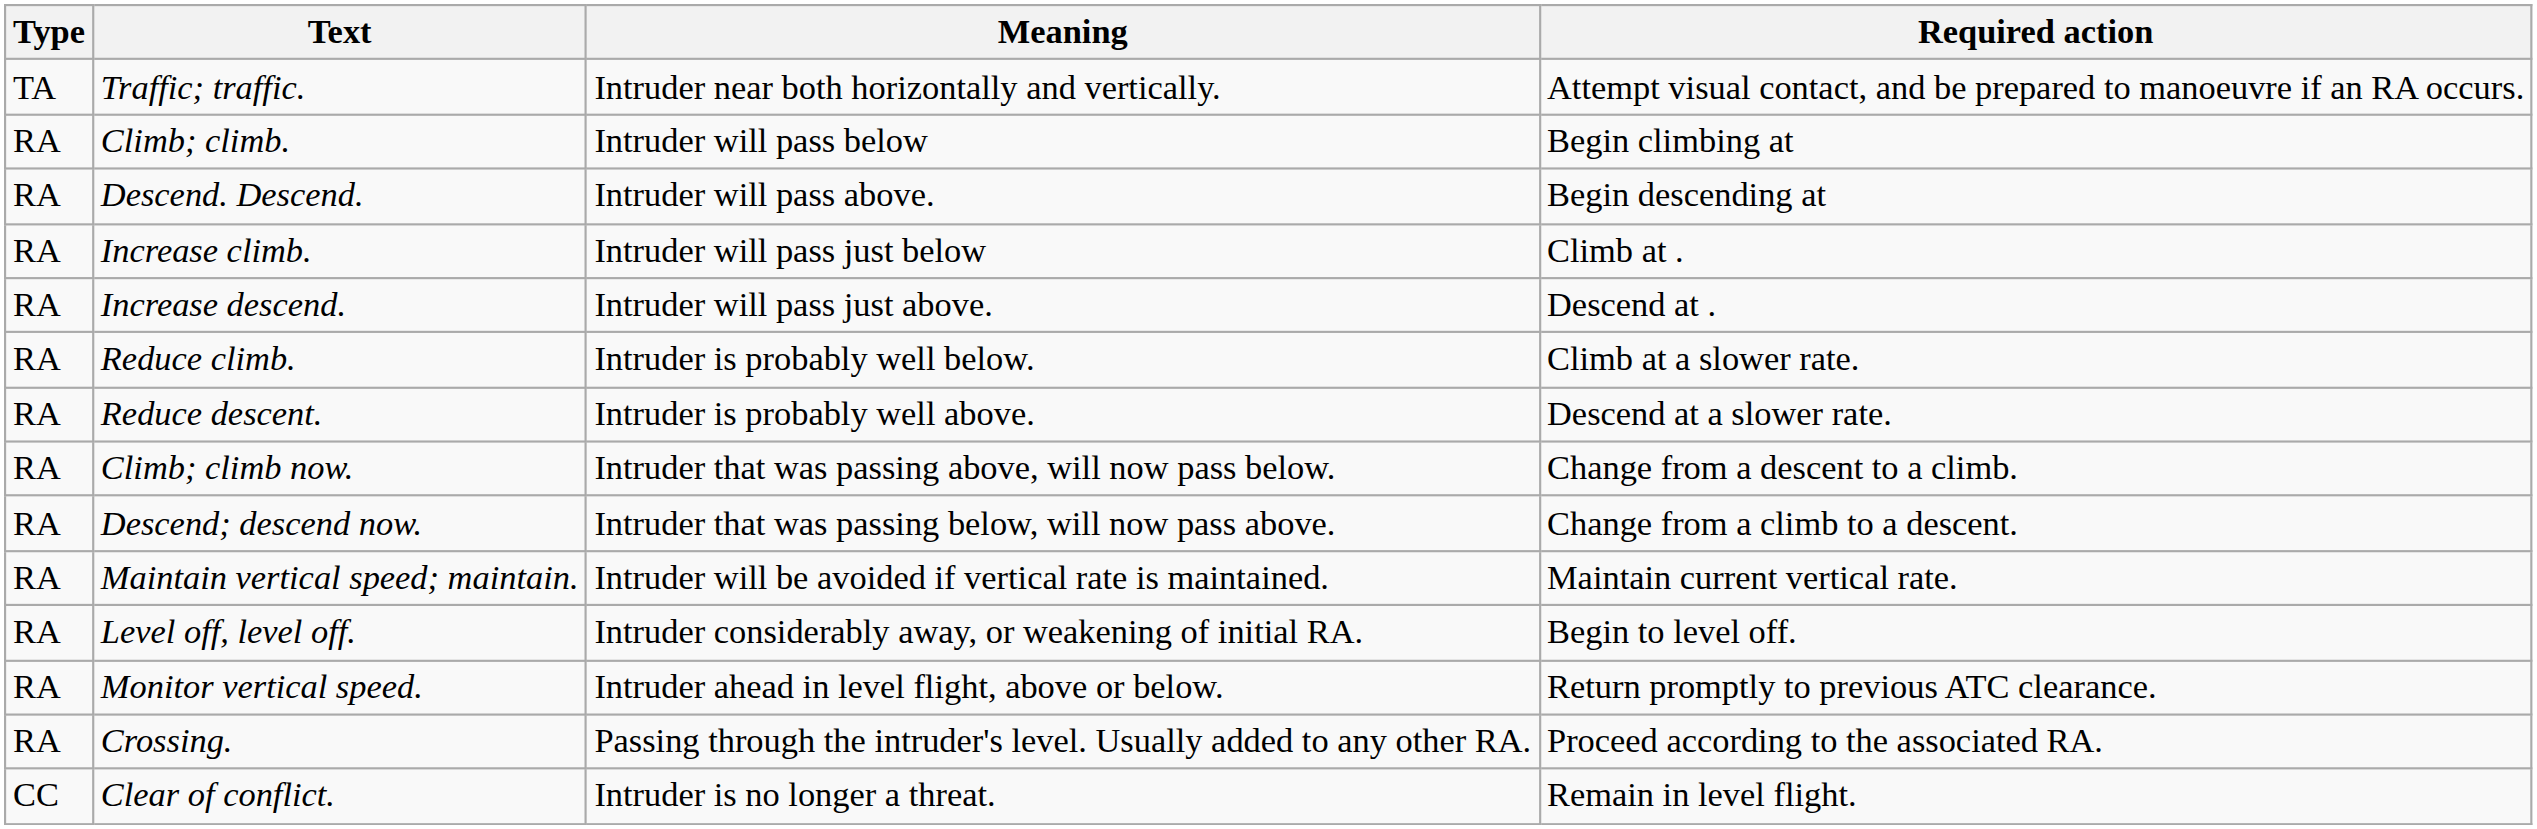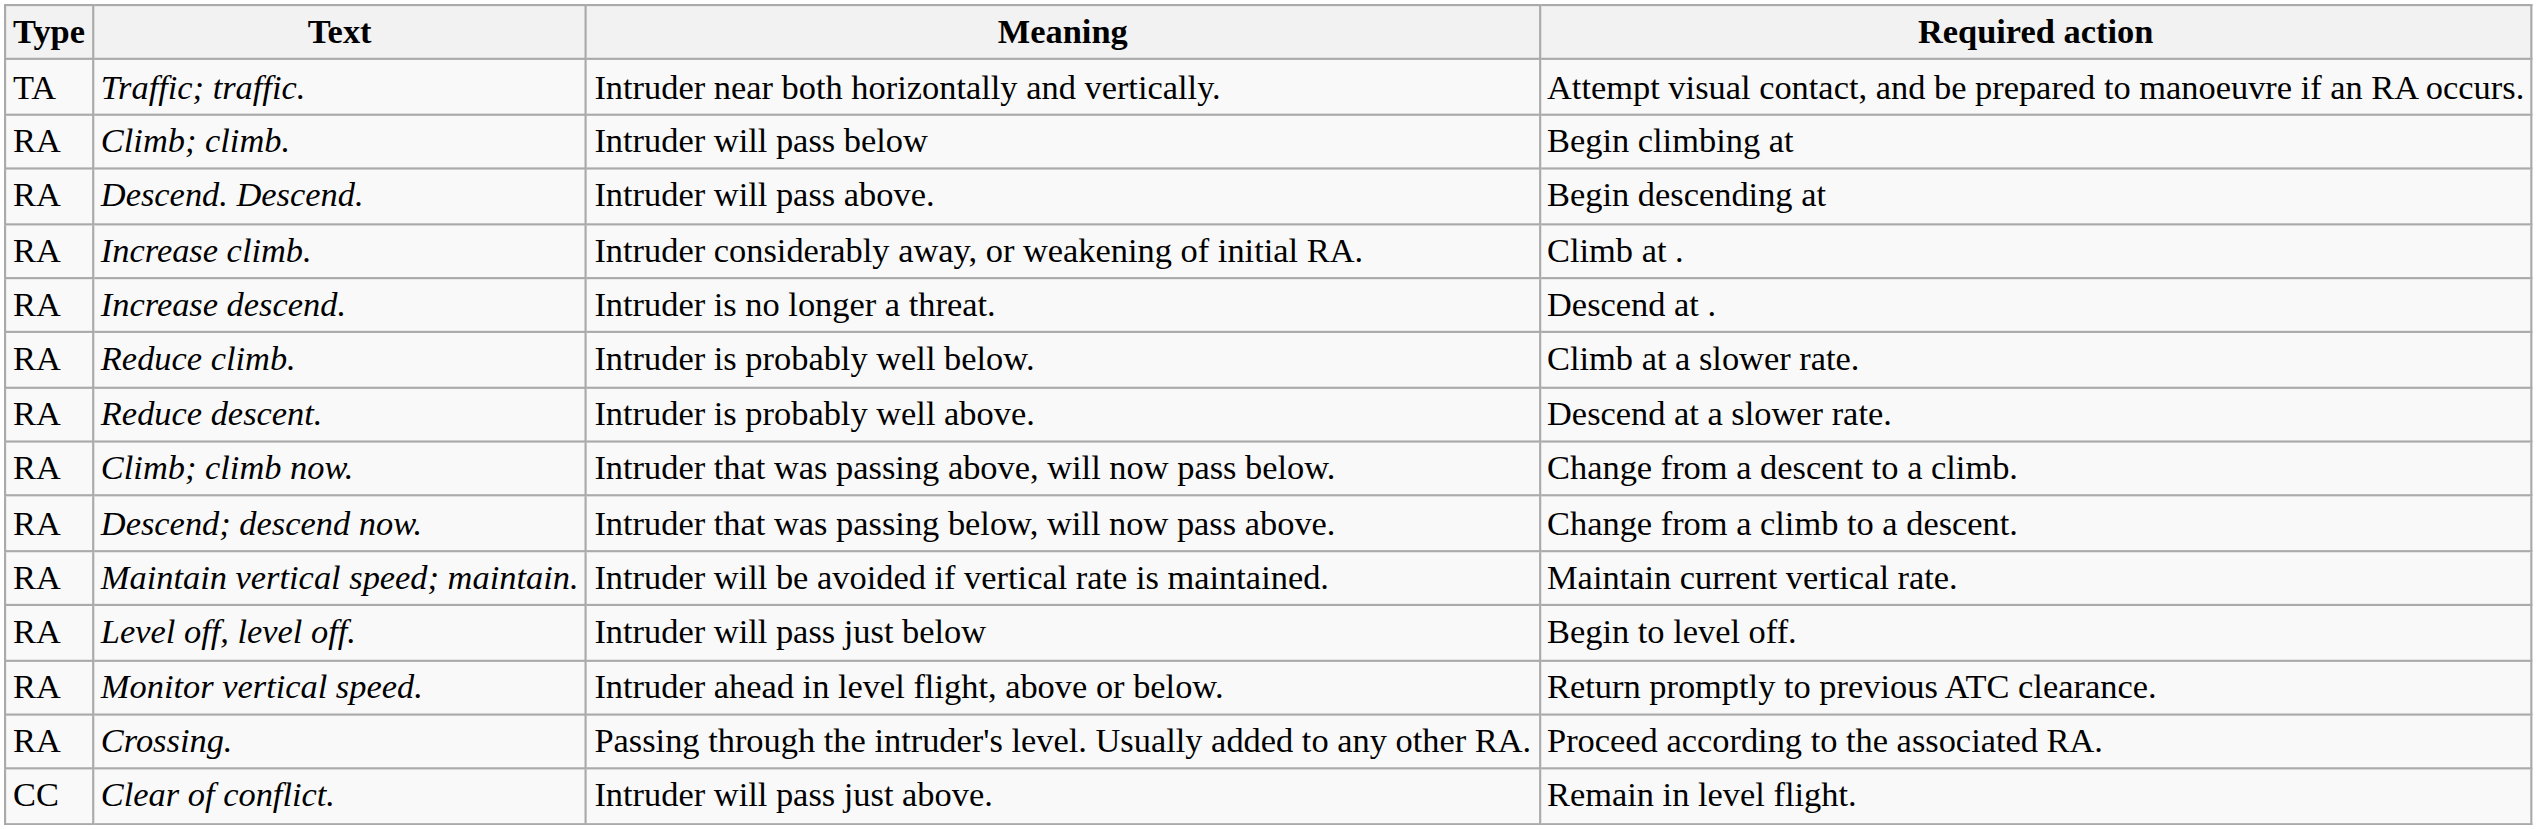 <table class="wikitable">
 <tr>
 <th>Type</th>
 <th>Text</th>
 <th>Meaning</th>
 <th>Required action</th>
 </tr>
 <tr>
 <td>TA</td>
 <td><em>Traffic; traffic.</em></td>
 <td>Intruder near both horizontally and vertically.</td>
 <td>Attempt visual contact, and be prepared to manoeuvre if an RA occurs.</td>
 </tr>
 <tr>
 <td>RA</td>
 <td><em>Climb; climb.</em></td>
 <td>Intruder will pass below</td>
 <td>Begin climbing at </td>
 </tr>
 <tr>
 <td>RA</td>
 <td><em>Descend. Descend.</em></td>
 <td>Intruder will pass above.</td>
 <td>Begin descending at </td>
 </tr>
 <tr>
 <td>RA</td>
 <td><em>Increase climb.</em></td>
-<td>Intruder will pass just below</td>
+<td>Intruder considerably away, or weakening of initial RA.</td>
 <td>Climb at .</td>
 </tr>
 <tr>
 <td>RA</td>
 <td><em>Increase descend.</em></td>
-<td>Intruder will pass just above.</td>
+<td>Intruder is no longer a threat.</td>
 <td>Descend at .</td>
 </tr>
 <tr>
 <td>RA</td>
 <td><em>Reduce climb.</em></td>
 <td>Intruder is probably well below.</td>
 <td>Climb at a slower rate.</td>
 </tr>
 <tr>
 <td>RA</td>
 <td><em>Reduce descent.</em></td>
 <td>Intruder is probably well above.</td>
 <td>Descend at a slower rate.</td>
 </tr>
 <tr>
 <td>RA</td>
 <td><em>Climb; climb now.</em></td>
 <td>Intruder that was passing above, will now pass below.</td>
 <td>Change from a descent to a climb.</td>
 </tr>
 <tr>
 <td>RA</td>
 <td><em>Descend; descend now.</em></td>
 <td>Intruder that was passing below, will now pass above.</td>
 <td>Change from a climb to a descent.</td>
 </tr>
 <tr>
 <td>RA</td>
 <td><em>Maintain vertical speed; maintain.</em></td>
 <td>Intruder will be avoided if vertical rate is maintained.</td>
 <td>Maintain current vertical rate.</td>
 </tr>
 <tr>
 <td>RA</td>
 <td><em>Level off, level off.</em></td>
-<td>Intruder considerably away, or weakening of initial RA.</td>
+<td>Intruder will pass just below</td>
 <td>Begin to level off.</td>
 </tr>
 <tr>
 <td>RA</td>
 <td><em>Monitor vertical speed.</em></td>
 <td>Intruder ahead in level flight, above or below.</td>
 <td>Return promptly to previous ATC clearance.</td>
 </tr>
 <tr>
 <td>RA</td>
 <td><em>Crossing.</em></td>
 <td>Passing through the intruder's level.  Usually added to any other RA.</td>
 <td>Proceed according to the associated RA.</td>
 </tr>
 <tr>
 <td>CC</td>
 <td><em>Clear of conflict.</em></td>
-<td>Intruder is no longer a threat.</td>
+<td>Intruder will pass just above.</td>
 <td>Remain in level flight.</td>
 </tr>
 </table>
